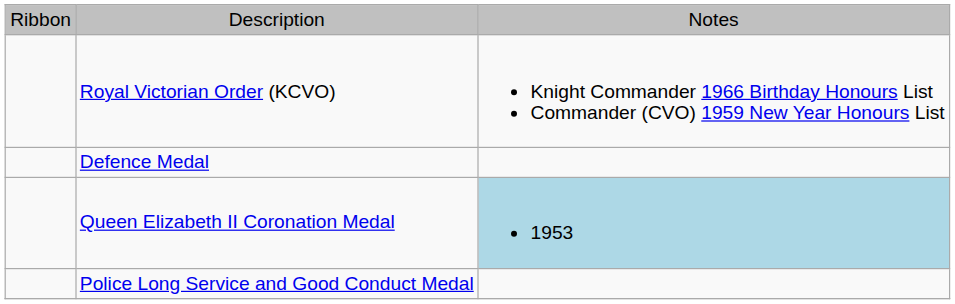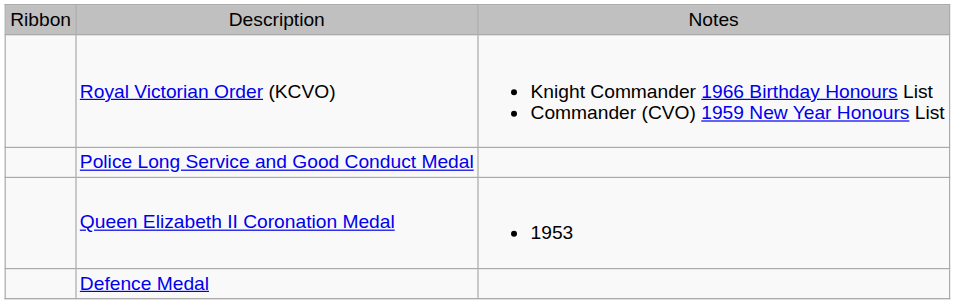 <table class="wikitable" style="margin:1em auto;">
 <tr style="background:silver;" align="center">
 <td>Ribbon</td>
 <td>Description</td>
 <td>Notes</td>
 </tr>
 <tr>
 <td></td>
 <td><a href='#'>Royal Victorian Order</a> (KCVO)</td>
 <td><br><ul><li>Knight Commander <a href='#'>1966 Birthday Honours</a> List</li><li>Commander (CVO) <a href='#'>1959 New Year Honours</a> List</li></ul></td>
 </tr>
 <tr>
 <td></td>
-<td><a href='#'>Defence Medal</a></td>
+<td><a href='#'>Police Long Service and Good Conduct Medal</a></td>
 <td></td>
 </tr>
 <tr>
 <td></td>
 <td><a href='#'>Queen Elizabeth II Coronation Medal</a></td>
-<td style="background: lightblue;"><br><ul><li>1953</li></ul></td>
+<td><br><ul><li>1953</li></ul></td>
 </tr>
 <tr>
 <td></td>
-<td><a href='#'>Police Long Service and Good Conduct Medal</a></td>
+<td><a href='#'>Defence Medal</a></td>
 <td></td>
 </tr>
 <tr>
 </tr>
 </table>
